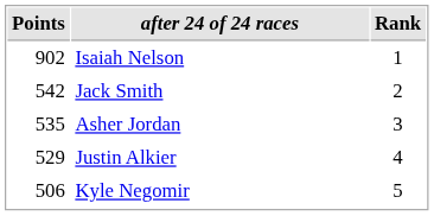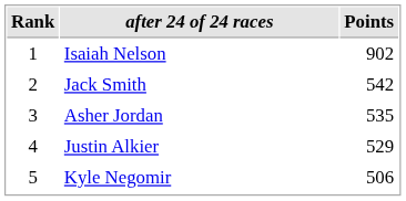 <table cellspacing="1" cellpadding="3" style="border:1px solid #aaa; font-size:86%;">
 <tr style="background:#e4e4e4;">
+<th style="border-bottom:1px solid #aaa; width:10px;">Rank</th>
+<th style="border-bottom:1px solid #aaa; width:200px; white-space:nowrap;"><em>after 24 of 24 races</em></th>
 <th style="border-bottom:1px solid #aaa; width:20px;">Points</th>
-<th style="border-bottom:1px solid #aaa; width:200px; white-space:nowrap;"><em>after 24 of 24 races</em></th>
-<th style="border-bottom:1px solid #aaa; width:10px;">Rank</th>
 </tr>
 <tr>
+<td style="text-align:center;">1</td>
+<td> <a href='#'>Isaiah Nelson</a></td>
 <td align="right">902</td>
-<td> <a href='#'>Isaiah Nelson</a></td>
-<td style="text-align:center;">1</td>
 </tr>
 <tr>
+<td style="text-align:center;">2</td>
+<td> <a href='#'>Jack Smith</a></td>
 <td align="right">542</td>
-<td> <a href='#'>Jack Smith</a></td>
-<td style="text-align:center;">2</td>
 </tr>
 <tr>
+<td style="text-align:center;">3</td>
+<td> <a href='#'>Asher Jordan</a></td>
 <td align="right">535</td>
-<td> <a href='#'>Asher Jordan</a></td>
-<td style="text-align:center;">3</td>
 </tr>
 <tr>
+<td style="text-align:center;">4</td>
+<td> <a href='#'>Justin Alkier</a></td>
 <td align="right">529</td>
-<td> <a href='#'>Justin Alkier</a></td>
-<td style="text-align:center;">4</td>
 </tr>
 <tr>
+<td style="text-align:center;">5</td>
+<td> <a href='#'>Kyle Negomir</a></td>
 <td align="right">506</td>
-<td> <a href='#'>Kyle Negomir</a></td>
-<td style="text-align:center;">5</td>
 </tr>
 </table>
